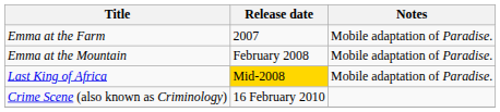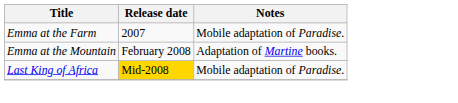 <table class="wikitable" border="1">
 <tr>
 <th>Title</th>
 <th>Release date</th>
 <th>Notes</th>
 </tr>
 <tr>
 <td><em>Emma at the Farm</em></td>
 <td>2007</td>
 <td>Mobile adaptation of <em>Paradise</em>.</td>
 </tr>
 <tr>
 <td><em>Emma at the Mountain</em></td>
 <td>February 2008</td>
-<td>Mobile adaptation of <em>Paradise</em>.</td>
+<td>Adaptation of <em><a href='#'>Martine</a></em> books.</td>
 </tr>
 <tr>
 <td><em><a href='#'>Last King of Africa</a></em></td>
 <td style="background: gold;">Mid-2008</td>
 <td>Mobile adaptation of <em>Paradise</em>.</td>
 </tr>
 <tr>
-<td><em><a href='#'>Crime Scene</a></em> (also known as <em>Criminology</em>)</td>
-<td>16 February 2010</td>
-<td></td>
-</tr>
-<tr>
 </tr>
 </table>
